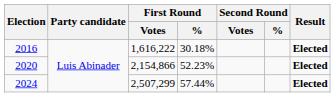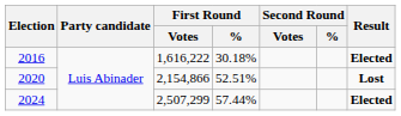 <table class="wikitable" style="text-align:center">
 <tr>
 <th rowspan="2">Election</th>
 <th rowspan="2">Party candidate</th>
 <th colspan="2">First Round</th>
 <th colspan="2">Second Round</th>
 <th rowspan="2">Result</th>
 </tr>
 <tr>
 <th>Votes</th>
 <th>%</th>
 <th>Votes</th>
 <th>%</th>
 </tr>
 <tr>
 <td><a href='#'>2016</a></td>
 <td rowspan="3"><a href='#'>Luis Abinader</a></td>
 <td>1,616,222</td>
 <td>30.18%</td>
 <td></td>
 <td></td>
 <td><strong>Elected</strong> </td>
 </tr>
 <tr>
 <td><a href='#'>2020</a></td>
 <td>2,154,866</td>
-<td>52.23%</td>
+<td>52.51%</td>
 <td></td>
 <td></td>
-<td><strong>Elected</strong> </td>
+<td><strong>Lost</strong> </td>
 </tr>
 <tr>
 <td><a href='#'>2024</a></td>
 <td>2,507,299</td>
 <td>57.44%</td>
 <td></td>
 <td></td>
 <td><strong>Elected</strong> </td>
 </tr>
 </table>
